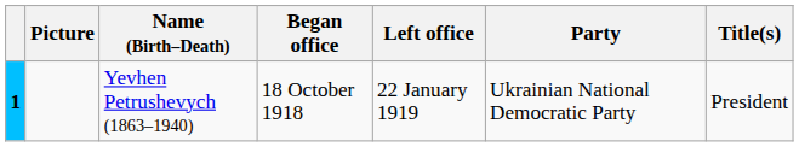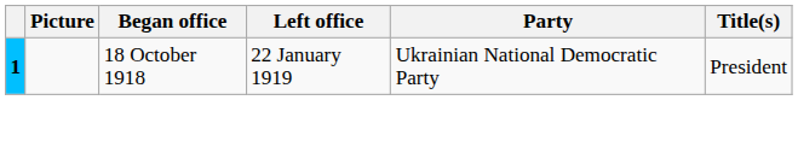 <table class="wikitable">
 <tr>
 <th></th>
 <th>Picture</th>
-<th>Name<br><small>(Birth–Death)</small></th>
 <th>Began office</th>
 <th>Left office</th>
 <th>Party</th>
 <th>Title(s)</th>
 </tr>
 <tr>
 <th style="background:#00BFFF; color:black">1</th>
 <td></td>
-<td><a href='#'>Yevhen Petrushevych</a><br><small>(1863–1940)</small></td>
 <td>18 October 1918</td>
 <td>22 January 1919</td>
 <td>Ukrainian National Democratic Party</td>
 <td>President</td>
 </tr>
 </table>
